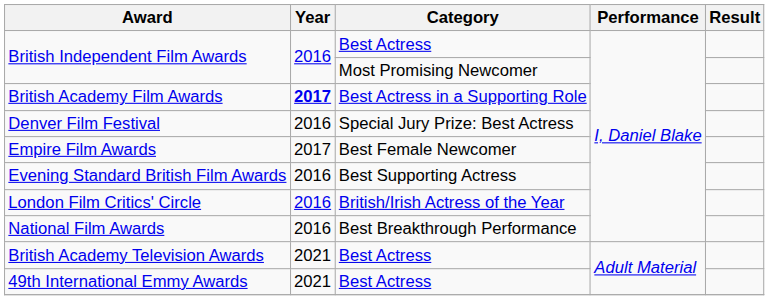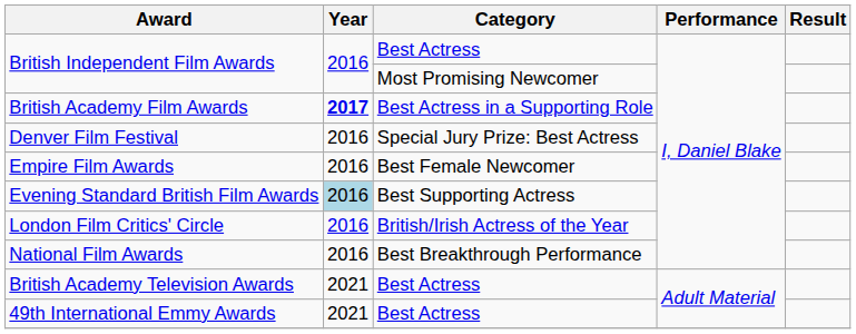 <table class="wikitable sortable">
 <tr>
 <th>Award</th>
 <th>Year</th>
 <th>Category</th>
 <th>Performance</th>
 <th>Result</th>
 </tr>
 <tr>
 <td rowspan="2"><a href='#'>British Independent Film Awards</a></td>
 <td rowspan="2"><a href='#'>2016</a></td>
 <td><a href='#'>Best Actress</a></td>
 <td rowspan="8"><em><a href='#'>I, Daniel Blake</a></em></td>
 <td></td>
 </tr>
 <tr>
 <td>Most Promising Newcomer</td>
 <td></td>
 </tr>
 <tr>
 <td><a href='#'>British Academy Film Awards</a></td>
 <td><strong><a href='#'>2017</a></strong></td>
 <td><a href='#'>Best Actress in a Supporting Role</a></td>
 <td></td>
 </tr>
 <tr>
 <td><a href='#'>Denver Film Festival</a></td>
 <td>2016</td>
 <td>Special Jury Prize: Best Actress</td>
 <td></td>
 </tr>
 <tr>
 <td><a href='#'>Empire Film Awards</a></td>
-<td>2017</td>
+<td>2016</td>
 <td>Best Female Newcomer</td>
 <td></td>
 </tr>
 <tr>
 <td><a href='#'>Evening Standard British Film Awards</a></td>
-<td>2016</td>
+<td style="background: lightblue;">2016</td>
 <td>Best Supporting Actress</td>
 <td></td>
 </tr>
 <tr>
 <td><a href='#'>London Film Critics' Circle</a></td>
 <td><a href='#'>2016</a></td>
 <td><a href='#'>British/Irish Actress of the Year</a></td>
 <td></td>
 </tr>
 <tr>
 <td><a href='#'>National Film Awards</a></td>
 <td>2016</td>
 <td>Best Breakthrough Performance</td>
 <td></td>
 </tr>
 <tr>
 <td><a href='#'>British Academy Television Awards</a></td>
 <td>2021</td>
 <td><a href='#'>Best Actress</a></td>
 <td rowspan="2"><em><a href='#'>Adult Material</a></em></td>
 <td></td>
 </tr>
 <tr>
 <td><a href='#'>49th International Emmy Awards</a></td>
 <td>2021</td>
 <td><a href='#'>Best Actress</a></td>
 <td></td>
 </tr>
 <tr>
 </tr>
 </table>
